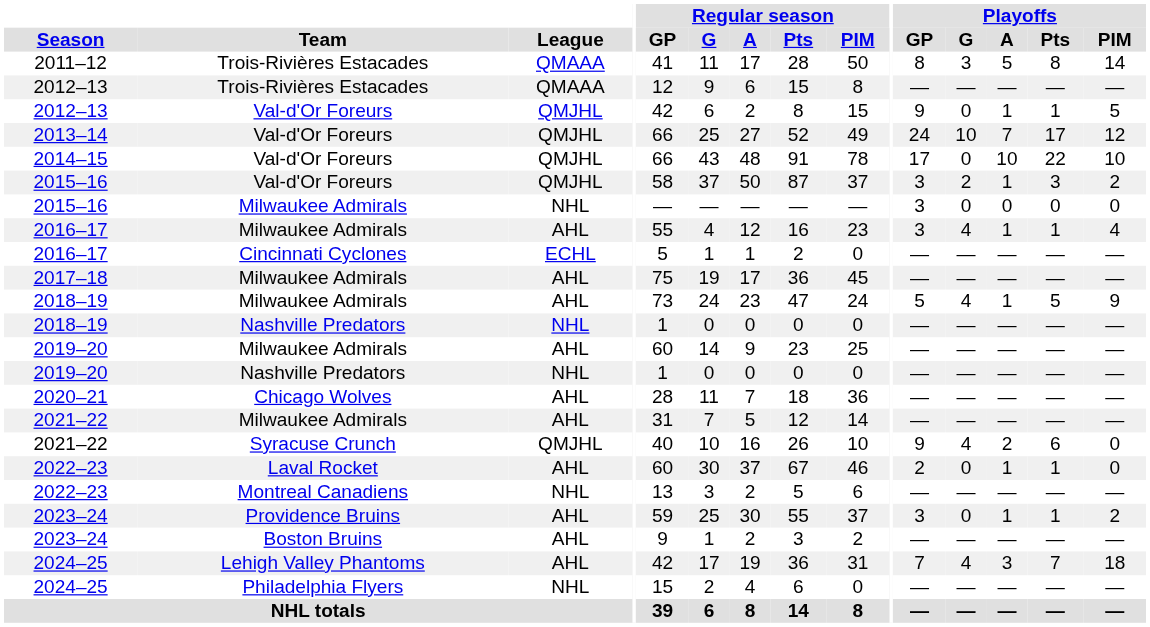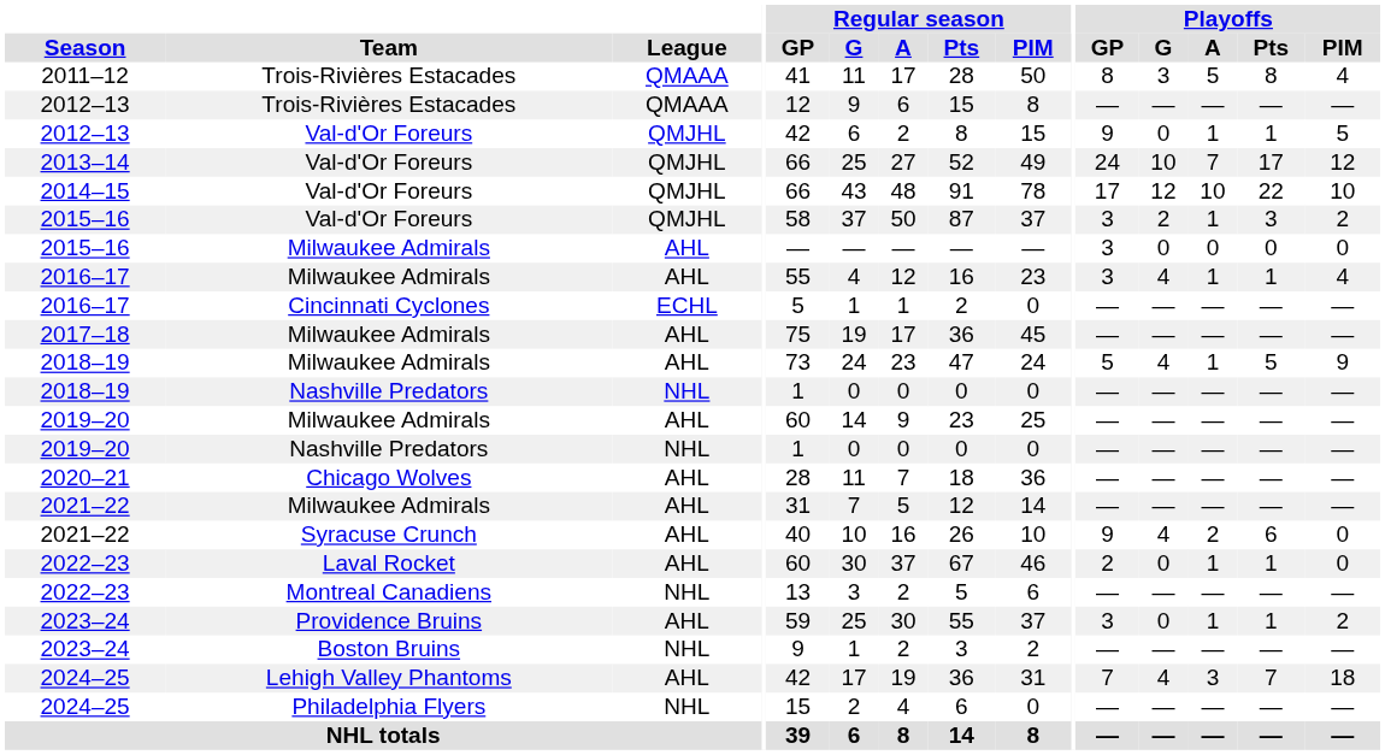 <table border="0" cellpadding="1" cellspacing="0" style="text-align:center; width:60em">
 <tr bgcolor="#e0e0e0">
 <th colspan="3" bgcolor="#ffffff"></th>
 <th rowspan="99" bgcolor="#ffffff"></th>
 <th colspan="5"><a href='#'>Regular season</a></th>
 <th rowspan="99" bgcolor="#ffffff"></th>
 <th colspan="5"><a href='#'>Playoffs</a></th>
 </tr>
 <tr bgcolor="#e0e0e0">
 <th><a href='#'>Season</a></th>
 <th>Team</th>
 <th>League</th>
 <th>GP</th>
 <th><a href='#'>G</a></th>
 <th><a href='#'>A</a></th>
 <th><a href='#'>Pts</a></th>
 <th><a href='#'>PIM</a></th>
 <th>GP</th>
 <th>G</th>
 <th>A</th>
 <th>Pts</th>
 <th>PIM</th>
 </tr>
 <tr>
 <td>2011–12</td>
 <td>Trois-Rivières Estacades</td>
 <td><a href='#'>QMAAA</a></td>
 <td>41</td>
 <td>11</td>
 <td>17</td>
 <td>28</td>
 <td>50</td>
 <td>8</td>
 <td>3</td>
 <td>5</td>
 <td>8</td>
-<td>14</td>
+<td>4</td>
 </tr>
 <tr bgcolor="#f0f0f0">
 <td>2012–13</td>
 <td>Trois-Rivières Estacades</td>
 <td>QMAAA</td>
 <td>12</td>
 <td>9</td>
 <td>6</td>
 <td>15</td>
 <td>8</td>
 <td>—</td>
 <td>—</td>
 <td>—</td>
 <td>—</td>
 <td>—</td>
 </tr>
 <tr>
 <td><a href='#'>2012–13</a></td>
 <td><a href='#'>Val-d'Or Foreurs</a></td>
 <td><a href='#'>QMJHL</a></td>
 <td>42</td>
 <td>6</td>
 <td>2</td>
 <td>8</td>
 <td>15</td>
 <td>9</td>
 <td>0</td>
 <td>1</td>
 <td>1</td>
 <td>5</td>
 </tr>
 <tr bgcolor="#f0f0f0">
 <td><a href='#'>2013–14</a></td>
 <td>Val-d'Or Foreurs</td>
 <td>QMJHL</td>
 <td>66</td>
 <td>25</td>
 <td>27</td>
 <td>52</td>
 <td>49</td>
 <td>24</td>
 <td>10</td>
 <td>7</td>
 <td>17</td>
 <td>12</td>
 </tr>
 <tr>
 <td><a href='#'>2014–15</a></td>
 <td>Val-d'Or Foreurs</td>
 <td>QMJHL</td>
 <td>66</td>
 <td>43</td>
 <td>48</td>
 <td>91</td>
 <td>78</td>
 <td>17</td>
-<td>0</td>
+<td>12</td>
 <td>10</td>
 <td>22</td>
 <td>10</td>
 </tr>
 <tr bgcolor="#f0f0f0">
 <td><a href='#'>2015–16</a></td>
 <td>Val-d'Or Foreurs</td>
 <td>QMJHL</td>
 <td>58</td>
 <td>37</td>
 <td>50</td>
 <td>87</td>
 <td>37</td>
 <td>3</td>
 <td>2</td>
 <td>1</td>
 <td>3</td>
 <td>2</td>
 </tr>
 <tr>
 <td><a href='#'>2015–16</a></td>
 <td><a href='#'>Milwaukee Admirals</a></td>
-<td>NHL</td>
+<td><a href='#'>AHL</a></td>
 <td>—</td>
 <td>—</td>
 <td>—</td>
 <td>—</td>
 <td>—</td>
 <td>3</td>
 <td>0</td>
 <td>0</td>
 <td>0</td>
 <td>0</td>
 </tr>
 <tr bgcolor="#f0f0f0">
 <td><a href='#'>2016–17</a></td>
 <td>Milwaukee Admirals</td>
 <td>AHL</td>
 <td>55</td>
 <td>4</td>
 <td>12</td>
 <td>16</td>
 <td>23</td>
 <td>3</td>
 <td>4</td>
 <td>1</td>
 <td>1</td>
 <td>4</td>
 </tr>
 <tr>
 <td><a href='#'>2016–17</a></td>
 <td><a href='#'>Cincinnati Cyclones</a></td>
 <td><a href='#'>ECHL</a></td>
 <td>5</td>
 <td>1</td>
 <td>1</td>
 <td>2</td>
 <td>0</td>
 <td>—</td>
 <td>—</td>
 <td>—</td>
 <td>—</td>
 <td>—</td>
 </tr>
 <tr bgcolor="#f0f0f0">
 <td><a href='#'>2017–18</a></td>
 <td>Milwaukee Admirals</td>
 <td>AHL</td>
 <td>75</td>
 <td>19</td>
 <td>17</td>
 <td>36</td>
 <td>45</td>
 <td>—</td>
 <td>—</td>
 <td>—</td>
 <td>—</td>
 <td>—</td>
 </tr>
 <tr>
 <td><a href='#'>2018–19</a></td>
 <td>Milwaukee Admirals</td>
 <td>AHL</td>
 <td>73</td>
 <td>24</td>
 <td>23</td>
 <td>47</td>
 <td>24</td>
 <td>5</td>
 <td>4</td>
 <td>1</td>
 <td>5</td>
 <td>9</td>
 </tr>
 <tr bgcolor="#f0f0f0">
 <td><a href='#'>2018–19</a></td>
 <td><a href='#'>Nashville Predators</a></td>
 <td><a href='#'>NHL</a></td>
 <td>1</td>
 <td>0</td>
 <td>0</td>
 <td>0</td>
 <td>0</td>
 <td>—</td>
 <td>—</td>
 <td>—</td>
 <td>—</td>
 <td>—</td>
 </tr>
 <tr>
 <td><a href='#'>2019–20</a></td>
 <td>Milwaukee Admirals</td>
 <td>AHL</td>
 <td>60</td>
 <td>14</td>
 <td>9</td>
 <td>23</td>
 <td>25</td>
 <td>—</td>
 <td>—</td>
 <td>—</td>
 <td>—</td>
 <td>—</td>
 </tr>
 <tr bgcolor="#f0f0f0">
 <td><a href='#'>2019–20</a></td>
 <td>Nashville Predators</td>
 <td>NHL</td>
 <td>1</td>
 <td>0</td>
 <td>0</td>
 <td>0</td>
 <td>0</td>
 <td>—</td>
 <td>—</td>
 <td>—</td>
 <td>—</td>
 <td>—</td>
 </tr>
 <tr>
 <td><a href='#'>2020–21</a></td>
 <td><a href='#'>Chicago Wolves</a></td>
 <td>AHL</td>
 <td>28</td>
 <td>11</td>
 <td>7</td>
 <td>18</td>
 <td>36</td>
 <td>—</td>
 <td>—</td>
 <td>—</td>
 <td>—</td>
 <td>—</td>
 </tr>
 <tr bgcolor="#f0f0f0">
 <td><a href='#'>2021–22</a></td>
 <td>Milwaukee Admirals</td>
 <td>AHL</td>
 <td>31</td>
 <td>7</td>
 <td>5</td>
 <td>12</td>
 <td>14</td>
 <td>—</td>
 <td>—</td>
 <td>—</td>
 <td>—</td>
 <td>—</td>
 </tr>
 <tr>
 <td>2021–22</td>
 <td><a href='#'>Syracuse Crunch</a></td>
-<td>QMJHL</td>
+<td>AHL</td>
 <td>40</td>
 <td>10</td>
 <td>16</td>
 <td>26</td>
 <td>10</td>
 <td>9</td>
 <td>4</td>
 <td>2</td>
 <td>6</td>
 <td>0</td>
 </tr>
 <tr bgcolor="#f0f0f0">
 <td><a href='#'>2022–23</a></td>
 <td><a href='#'>Laval Rocket</a></td>
 <td>AHL</td>
 <td>60</td>
 <td>30</td>
 <td>37</td>
 <td>67</td>
 <td>46</td>
 <td>2</td>
 <td>0</td>
 <td>1</td>
 <td>1</td>
 <td>0</td>
 </tr>
 <tr>
 <td><a href='#'>2022–23</a></td>
 <td><a href='#'>Montreal Canadiens</a></td>
 <td>NHL</td>
 <td>13</td>
 <td>3</td>
 <td>2</td>
 <td>5</td>
 <td>6</td>
 <td>—</td>
 <td>—</td>
 <td>—</td>
 <td>—</td>
 <td>—</td>
 </tr>
 <tr bgcolor="#f0f0f0">
 <td><a href='#'>2023–24</a></td>
 <td><a href='#'>Providence Bruins</a></td>
 <td>AHL</td>
 <td>59</td>
 <td>25</td>
 <td>30</td>
 <td>55</td>
 <td>37</td>
 <td>3</td>
 <td>0</td>
 <td>1</td>
 <td>1</td>
 <td>2</td>
 </tr>
 <tr>
 <td><a href='#'>2023–24</a></td>
 <td><a href='#'>Boston Bruins</a></td>
-<td>AHL</td>
+<td>NHL</td>
 <td>9</td>
 <td>1</td>
 <td>2</td>
 <td>3</td>
 <td>2</td>
 <td>—</td>
 <td>—</td>
 <td>—</td>
 <td>—</td>
 <td>—</td>
 </tr>
 <tr bgcolor="#f0f0f0">
 <td><a href='#'>2024–25</a></td>
 <td><a href='#'>Lehigh Valley Phantoms</a></td>
 <td>AHL</td>
 <td>42</td>
 <td>17</td>
 <td>19</td>
 <td>36</td>
 <td>31</td>
 <td>7</td>
 <td>4</td>
 <td>3</td>
 <td>7</td>
 <td>18</td>
 </tr>
 <tr>
 <td><a href='#'>2024–25</a></td>
 <td><a href='#'>Philadelphia Flyers</a></td>
 <td>NHL</td>
 <td>15</td>
 <td>2</td>
 <td>4</td>
 <td>6</td>
 <td>0</td>
 <td>—</td>
 <td>—</td>
 <td>—</td>
 <td>—</td>
 <td>—</td>
 </tr>
 <tr bgcolor="#e0e0e0">
 <th colspan="3">NHL totals</th>
 <th>39</th>
 <th>6</th>
 <th>8</th>
 <th>14</th>
 <th>8</th>
 <th>—</th>
 <th>—</th>
 <th>—</th>
 <th>—</th>
 <th>—</th>
 </tr>
 </table>
